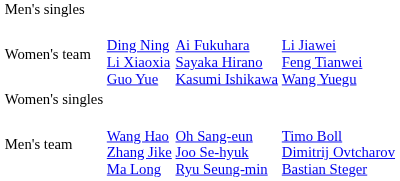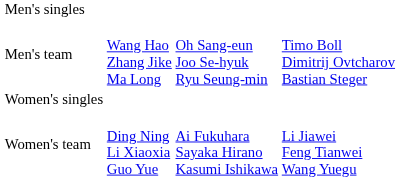 <table>
 <tr>
 <td>Men's singles <br></td>
+<td></td>
+<td></td>
+<td></td>
+</tr>
+<tr>
+<td>Men's team <br></td>
+<td><br><a href='#'>Wang Hao</a><br><a href='#'>Zhang Jike</a><br><a href='#'>Ma Long</a></td>
+<td><br><a href='#'>Oh Sang-eun</a><br><a href='#'>Joo Se-hyuk</a><br><a href='#'>Ryu Seung-min</a></td>
+<td><br><a href='#'>Timo Boll</a><br><a href='#'>Dimitrij Ovtcharov</a><br><a href='#'>Bastian Steger</a></td>
+</tr>
+<tr>
+<td>Women's singles <br></td>
 <td></td>
 <td></td>
 <td></td>
 </tr>
 <tr>
 <td>Women's team <br></td>
 <td><br><a href='#'>Ding Ning</a> <br><a href='#'>Li Xiaoxia</a><br><a href='#'>Guo Yue</a></td>
 <td><br><a href='#'>Ai Fukuhara</a> <br><a href='#'>Sayaka Hirano</a><br><a href='#'>Kasumi Ishikawa</a></td>
 <td><br><a href='#'>Li Jiawei</a><br><a href='#'>Feng Tianwei</a><br><a href='#'>Wang Yuegu</a></td>
 </tr>
-<tr>
-<td>Women's singles <br></td>
-<td></td>
-<td></td>
-<td></td>
-</tr>
-<tr>
-<td>Men's team <br></td>
-<td><br><a href='#'>Wang Hao</a><br><a href='#'>Zhang Jike</a><br><a href='#'>Ma Long</a></td>
-<td><br><a href='#'>Oh Sang-eun</a><br><a href='#'>Joo Se-hyuk</a><br><a href='#'>Ryu Seung-min</a></td>
-<td><br><a href='#'>Timo Boll</a><br><a href='#'>Dimitrij Ovtcharov</a><br><a href='#'>Bastian Steger</a></td>
-</tr>
 </table>
